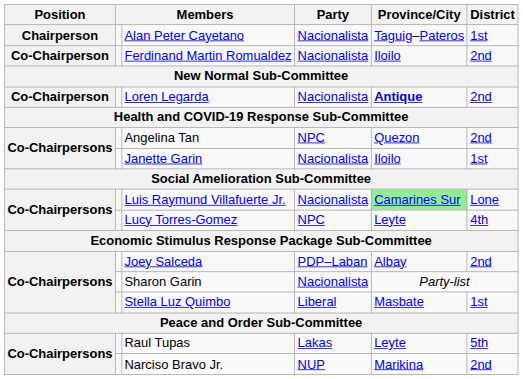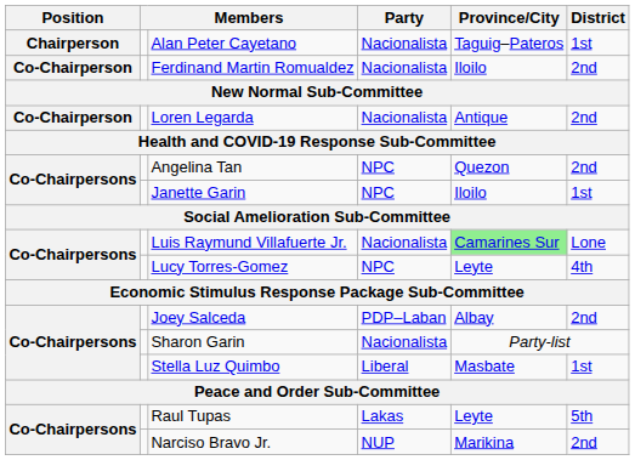 <table class="wikitable" style="font-size: 100%;">
 <tr>
 <th>Position</th>
 <th colspan="2">Members</th>
 <th>Party</th>
 <th>Province/City</th>
 <th>District</th>
 </tr>
 <tr>
 <th>Chairperson</th>
 <td></td>
 <td><a href='#'>Alan Peter Cayetano</a></td>
 <td><a href='#'>Nacionalista</a></td>
 <td><a href='#'>Taguig</a>–<a href='#'>Pateros</a></td>
 <td><a href='#'>1st</a></td>
 </tr>
 <tr>
 <th>Co-Chairperson</th>
 <td></td>
 <td><a href='#'>Ferdinand Martin Romualdez</a></td>
 <td><a href='#'>Nacionalista</a></td>
 <td><a href='#'>Iloilo</a></td>
 <td><a href='#'>2nd</a></td>
 </tr>
 <tr>
 <th colspan="6">New Normal Sub-Committee</th>
 </tr>
 <tr>
 <th>Co-Chairperson</th>
 <td></td>
 <td><a href='#'>Loren Legarda</a></td>
 <td><a href='#'>Nacionalista</a></td>
-<td><strong><a href='#'>Antique</a></strong></td>
+<td><a href='#'>Antique</a></td>
 <td><a href='#'>2nd</a></td>
 </tr>
 <tr>
 <th colspan="6">Health and COVID-19 Response Sub-Committee</th>
 </tr>
 <tr>
 <th rowspan="2">Co-Chairpersons</th>
 <td></td>
 <td>Angelina Tan</td>
 <td><a href='#'>NPC</a></td>
 <td><a href='#'>Quezon</a></td>
 <td><a href='#'>2nd</a></td>
 </tr>
 <tr>
 <td></td>
 <td><a href='#'>Janette Garin</a></td>
-<td><a href='#'>Nacionalista</a></td>
+<td><a href='#'>NPC</a></td>
 <td><a href='#'>Iloilo</a></td>
 <td><a href='#'>1st</a></td>
 </tr>
 <tr>
 <th colspan="6">Social Amelioration Sub-Committee</th>
 </tr>
 <tr>
 <th rowspan="2">Co-Chairpersons</th>
 <td></td>
 <td><a href='#'>Luis Raymund Villafuerte Jr.</a></td>
 <td><a href='#'>Nacionalista</a></td>
 <td style="background: lightgreen;"><a href='#'>Camarines Sur</a></td>
 <td><a href='#'>Lone</a></td>
 </tr>
 <tr>
 <td></td>
 <td><a href='#'>Lucy Torres-Gomez</a></td>
 <td><a href='#'>NPC</a></td>
 <td><a href='#'>Leyte</a></td>
 <td><a href='#'>4th</a></td>
 </tr>
 <tr>
 <th colspan="6">Economic Stimulus Response Package Sub-Committee</th>
 </tr>
 <tr>
 <th rowspan="3">Co-Chairpersons</th>
 <td></td>
 <td><a href='#'>Joey Salceda</a></td>
 <td><a href='#'>PDP–Laban</a></td>
 <td><a href='#'>Albay</a></td>
 <td><a href='#'>2nd</a></td>
 </tr>
 <tr>
 <td></td>
 <td>Sharon Garin</td>
 <td><a href='#'>Nacionalista</a></td>
 <td align="center" colspan="2"><em>Party-list</em></td>
 </tr>
 <tr>
 <td></td>
 <td><a href='#'>Stella Luz Quimbo</a></td>
 <td><a href='#'>Liberal</a></td>
 <td><a href='#'>Masbate</a></td>
 <td><a href='#'>1st</a></td>
 </tr>
 <tr>
 <th colspan="6">Peace and Order Sub-Committee</th>
 </tr>
 <tr>
 <th rowspan="2">Co-Chairpersons</th>
 <td></td>
 <td>Raul Tupas</td>
 <td><a href='#'>Lakas</a></td>
 <td><a href='#'>Leyte</a></td>
 <td><a href='#'>5th</a></td>
 </tr>
 <tr>
 <td></td>
 <td>Narciso Bravo Jr.</td>
 <td><a href='#'>NUP</a></td>
 <td><a href='#'>Marikina</a></td>
 <td><a href='#'>2nd</a></td>
 </tr>
 </table>
